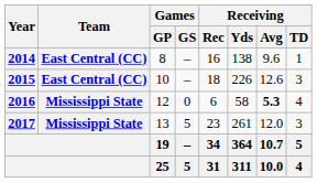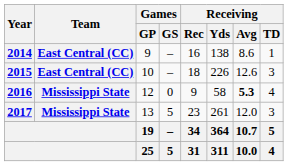 <table class=wikitable style="text-align:center;">
 <tr>
 <th rowspan="2">Year</th>
 <th rowspan="2">Team</th>
 <th colspan="2">Games</th>
 <th colspan="4">Receiving</th>
 </tr>
 <tr>
 <th>GP</th>
 <th>GS</th>
 <th>Rec</th>
 <th>Yds</th>
 <th>Avg</th>
 <th>TD</th>
 </tr>
 <tr>
 <th><a href='#'>2014</a></th>
 <th><a href='#'> East Central (CC)</a></th>
-<td>8</td>
+<td>9</td>
 <td>–</td>
 <td>16</td>
 <td>138</td>
-<td>9.6</td>
+<td>8.6</td>
 <td>1</td>
 </tr>
 <tr>
 <th><a href='#'>2015</a></th>
 <th><a href='#'> East Central (CC)</a></th>
 <td>10</td>
 <td>–</td>
 <td>18</td>
 <td>226</td>
 <td>12.6</td>
 <td>3</td>
 </tr>
 <tr>
 <th><a href='#'>2016</a></th>
 <th><a href='#'>Mississippi State</a></th>
 <td>12</td>
 <td>0</td>
-<td>6</td>
+<td>9</td>
 <td>58</td>
 <td><strong>5.3</strong></td>
 <td>4</td>
 </tr>
 <tr>
 <th><a href='#'>2017</a></th>
 <th><a href='#'>Mississippi State</a></th>
 <td>13</td>
 <td>5</td>
 <td>23</td>
 <td>261</td>
 <td>12.0</td>
 <td>3</td>
 </tr>
 <tr>
 <th colspan="2"></th>
 <th>19</th>
 <th>–</th>
 <th>34</th>
 <th>364</th>
 <th>10.7</th>
 <th>5</th>
 </tr>
 <tr>
 <th colspan="2"></th>
 <th>25</th>
 <th>5</th>
 <th>31</th>
 <th>311</th>
 <th>10.0</th>
 <th>4</th>
 </tr>
 </table>
